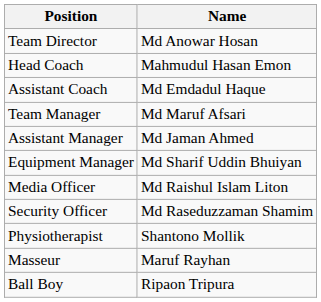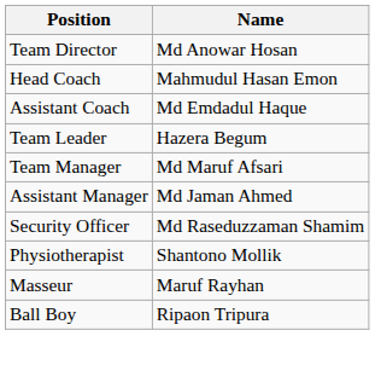 <table class="wikitable">
 <tr>
 <th>Position</th>
 <th>Name</th>
 </tr>
 <tr>
 <td>Team Director</td>
 <td> Md Anowar Hosan</td>
 </tr>
 <tr>
 <td>Head Coach</td>
 <td> Mahmudul Hasan Emon</td>
 </tr>
 <tr>
 <td>Assistant Coach</td>
 <td> Md Emdadul Haque</td>
 </tr>
 <tr>
+<td>Team Leader</td>
+<td> Hazera Begum</td>
+</tr>
+<tr>
 <td>Team Manager</td>
 <td> Md Maruf Afsari</td>
 </tr>
 <tr>
 <td>Assistant Manager</td>
 <td> Md Jaman Ahmed</td>
-</tr>
-<tr>
-<td>Equipment Manager</td>
-<td> Md Sharif Uddin Bhuiyan</td>
-</tr>
-<tr>
-<td>Media Officer</td>
-<td> Md Raishul Islam Liton</td>
 </tr>
 <tr>
 <td>Security Officer</td>
 <td> Md Raseduzzaman Shamim</td>
 </tr>
 <tr>
 <td>Physiotherapist</td>
 <td> Shantono Mollik</td>
 </tr>
 <tr>
 <td>Masseur</td>
 <td> Maruf Rayhan</td>
 </tr>
 <tr>
 <td>Ball Boy</td>
 <td> Ripaon Tripura</td>
 </tr>
 </table>
